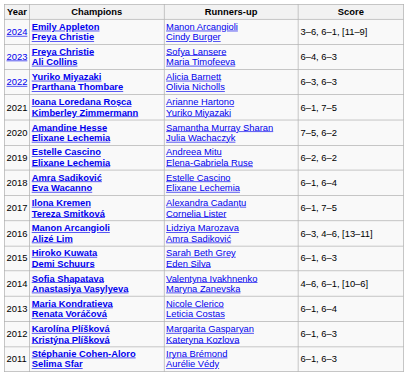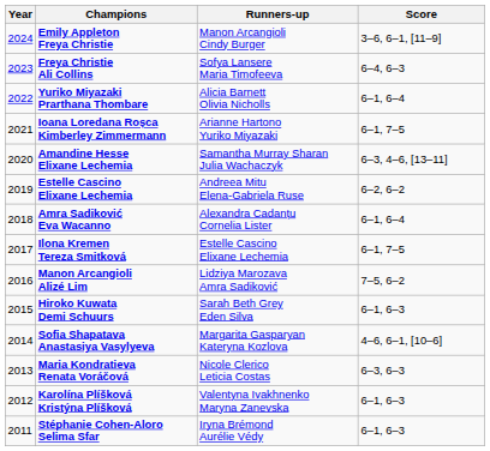 <table class="wikitable" style="font-size:90%">
 <tr>
 <th>Year</th>
 <th width="200">Champions</th>
 <th width="200">Runners-up</th>
 <th width="155">Score</th>
 </tr>
 <tr>
 <td><a href='#'>2024</a></td>
 <td><strong> <a href='#'>Emily Appleton</a><br>  <a href='#'>Freya Christie</a></strong></td>
 <td> <a href='#'>Manon Arcangioli</a> <br>  <a href='#'>Cindy Burger</a></td>
 <td>3–6, 6–1, [11–9]</td>
 </tr>
 <tr>
 <td><a href='#'>2023</a></td>
 <td><strong> <a href='#'>Freya Christie</a><br>  <a href='#'>Ali Collins</a></strong></td>
 <td> <a href='#'>Sofya Lansere</a> <br>  <a href='#'>Maria Timofeeva</a></td>
 <td>6–4, 6–3</td>
 </tr>
 <tr>
 <td><a href='#'>2022</a></td>
 <td> <strong><a href='#'>Yuriko Miyazaki</a></strong> <br>  <strong><a href='#'>Prarthana Thombare</a></strong></td>
 <td> <a href='#'>Alicia Barnett</a> <br>  <a href='#'>Olivia Nicholls</a></td>
-<td>6–3, 6–3</td>
+<td>6–1, 6–4</td>
 </tr>
 <tr>
 <td>2021</td>
 <td> <strong><a href='#'>Ioana Loredana Roșca</a></strong> <br>  <strong><a href='#'>Kimberley Zimmermann</a></strong></td>
 <td> <a href='#'>Arianne Hartono</a> <br>  <a href='#'>Yuriko Miyazaki</a></td>
 <td>6–1, 7–5</td>
 </tr>
 <tr>
 <td>2020</td>
 <td> <strong><a href='#'>Amandine Hesse</a></strong> <br>  <strong><a href='#'>Elixane Lechemia</a></strong></td>
 <td> <a href='#'>Samantha Murray Sharan</a> <br>  <a href='#'>Julia Wachaczyk</a></td>
-<td>7–5, 6–2</td>
+<td>6–3, 4–6, [13–11]</td>
 </tr>
 <tr>
 <td>2019</td>
 <td> <strong><a href='#'>Estelle Cascino</a></strong> <br>  <strong><a href='#'>Elixane Lechemia</a></strong></td>
 <td> <a href='#'>Andreea Mitu</a> <br>  <a href='#'>Elena-Gabriela Ruse</a></td>
 <td>6–2, 6–2</td>
 </tr>
 <tr>
 <td>2018</td>
 <td> <strong><a href='#'>Amra Sadiković</a></strong> <br>  <strong><a href='#'>Eva Wacanno</a></strong></td>
-<td> <a href='#'>Estelle Cascino</a> <br>  <a href='#'>Elixane Lechemia</a></td>
+<td> <a href='#'>Alexandra Cadanțu</a> <br>  <a href='#'>Cornelia Lister</a></td>
 <td>6–1, 6–4</td>
 </tr>
 <tr>
 <td>2017</td>
 <td> <strong><a href='#'>Ilona Kremen</a></strong> <br>  <strong><a href='#'>Tereza Smitková</a></strong></td>
-<td> <a href='#'>Alexandra Cadanțu</a> <br>  <a href='#'>Cornelia Lister</a></td>
+<td> <a href='#'>Estelle Cascino</a> <br>  <a href='#'>Elixane Lechemia</a></td>
 <td>6–1, 7–5</td>
 </tr>
 <tr>
 <td>2016</td>
 <td> <strong><a href='#'>Manon Arcangioli</a></strong> <br>  <strong><a href='#'>Alizé Lim</a></strong></td>
 <td> <a href='#'>Lidziya Marozava</a> <br>  <a href='#'>Amra Sadiković</a></td>
-<td>6–3, 4–6, [13–11]</td>
+<td>7–5, 6–2</td>
 </tr>
 <tr>
 <td>2015</td>
 <td> <strong><a href='#'>Hiroko Kuwata</a></strong> <br>  <strong><a href='#'>Demi Schuurs</a></strong></td>
 <td> <a href='#'>Sarah Beth Grey</a> <br>  <a href='#'>Eden Silva</a></td>
 <td>6–1, 6–3</td>
 </tr>
 <tr>
 <td>2014</td>
 <td> <strong><a href='#'>Sofia Shapatava</a></strong> <br>  <strong><a href='#'>Anastasiya Vasylyeva</a></strong></td>
-<td> <a href='#'>Valentyna Ivakhnenko</a> <br>  <a href='#'>Maryna Zanevska</a></td>
+<td> <a href='#'>Margarita Gasparyan</a> <br>  <a href='#'>Kateryna Kozlova</a></td>
 <td>4–6, 6–1, [10–6]</td>
 </tr>
 <tr>
 <td>2013</td>
 <td> <strong><a href='#'>Maria Kondratieva</a></strong> <br>  <strong><a href='#'>Renata Voráčová</a></strong></td>
 <td> <a href='#'>Nicole Clerico</a> <br>  <a href='#'>Leticia Costas</a></td>
-<td>6–1, 6–4</td>
+<td>6–3, 6–3</td>
 </tr>
 <tr>
 <td>2012</td>
 <td> <strong><a href='#'>Karolína Plíšková</a></strong> <br>  <strong><a href='#'>Kristýna Plíšková</a></strong></td>
-<td> <a href='#'>Margarita Gasparyan</a> <br>  <a href='#'>Kateryna Kozlova</a></td>
+<td> <a href='#'>Valentyna Ivakhnenko</a> <br>  <a href='#'>Maryna Zanevska</a></td>
 <td>6–1, 6–3</td>
 </tr>
 <tr>
 <td>2011</td>
 <td> <strong><a href='#'>Stéphanie Cohen-Aloro</a></strong> <br>  <strong><a href='#'>Selima Sfar</a></strong></td>
 <td> <a href='#'>Iryna Brémond</a> <br>  <a href='#'>Aurélie Védy</a></td>
 <td>6–1, 6–3</td>
 </tr>
 </table>
